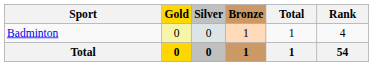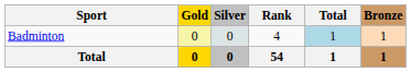 <table class="wikitable sortable" style="text-align:center; font-size:95%">
 <tr>
 <th width=200>Sport</th>
 <th style="background-color:gold; width=60;"><strong>Gold</strong></th>
 <th style="background-color:silver; width=60;"><strong>Silver</strong></th>
+<th width=60>Rank</th>
+<th width=60>Total</th>
 <th style="background-color:#cc9966; width=60;"><strong>Bronze</strong></th>
-<th width=60>Total</th>
-<th width=60>Rank</th>
 </tr>
 <tr>
 <td align=left> <a href='#'>Badminton</a></td>
 <td bgcolor=#f7f6a8>0</td>
 <td bgcolor=#dce5e5>0</td>
+<td>4</td>
+<td style="background: lightblue;">1</td>
 <td bgcolor=#ffdab9>1</td>
-<td>1</td>
-<td>4</td>
 </tr>
 <tr>
 <th>Total</th>
 <th style="background-color:gold; width=60;">0</th>
 <th style="background-color:silver; width=60;">0</th>
+<th>54</th>
+<th>1</th>
 <th style="background-color:#cc9966; width=60;">1</th>
-<th>1</th>
-<th>54</th>
 </tr>
 </table>
